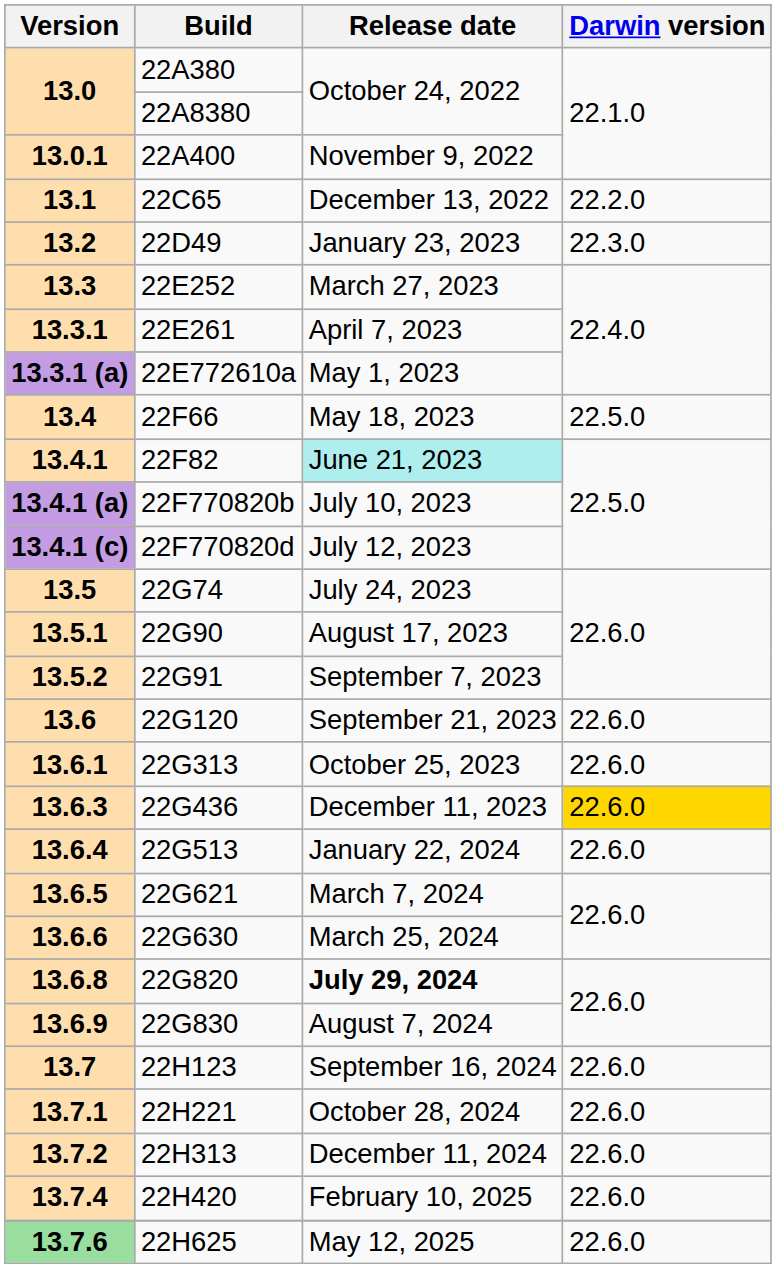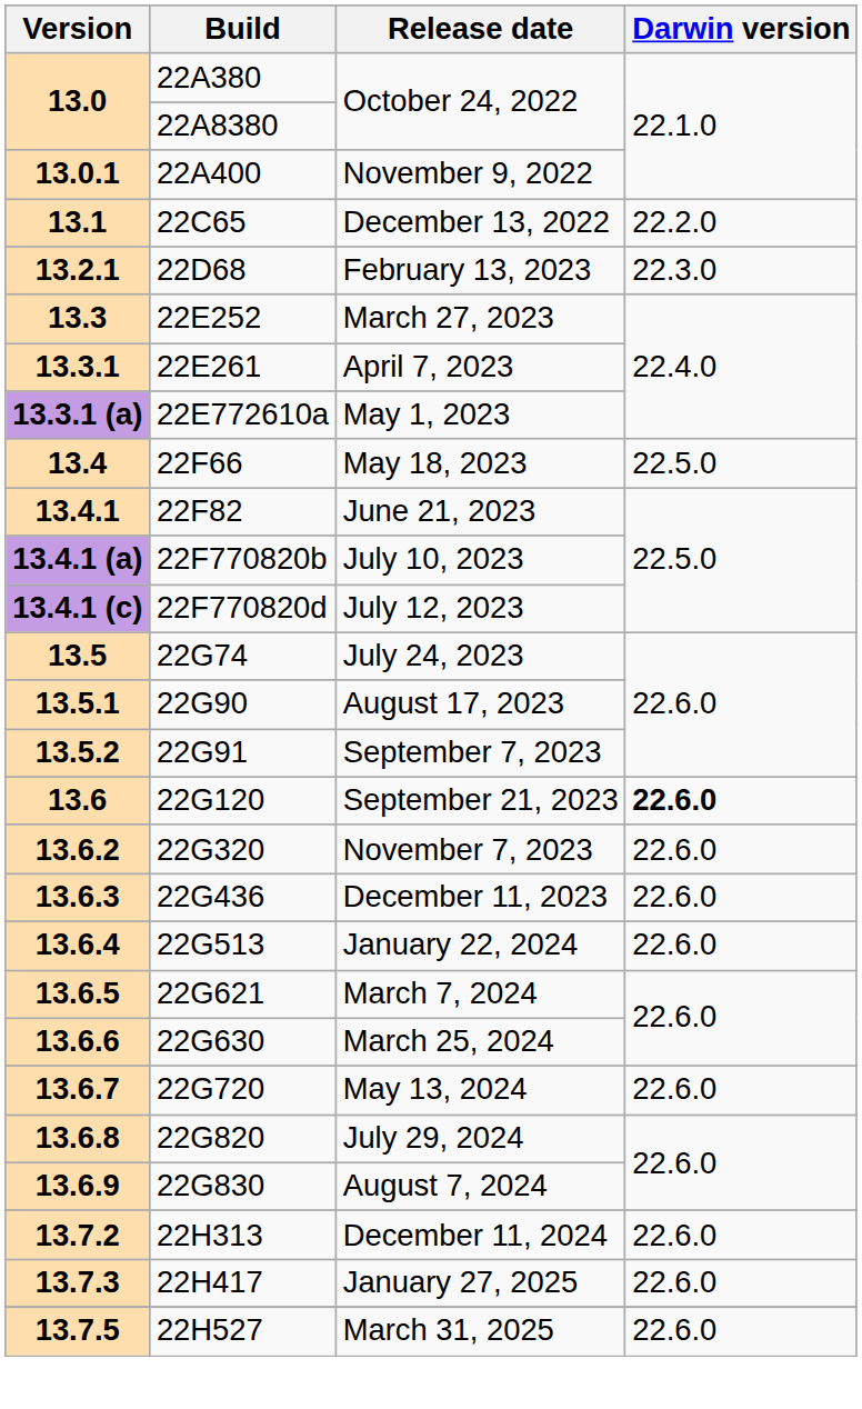 <table class="wikitable">
 <tr>
 <th>Version</th>
 <th>Build</th>
 <th>Release date</th>
 <th><a href='#'>Darwin</a> version</th>
 </tr>
 <tr>
 <th rowspan="2" style="background:#FFDEAD">13.0</th>
 <td>22A380</td>
 <td rowspan=2>October 24, 2022</td>
 <td rowspan=3>22.1.0<br></td>
 </tr>
 <tr>
 <td>22A8380</td>
 </tr>
 <tr>
 <th style="background:#FFDEAD">13.0.1</th>
 <td>22A400</td>
 <td>November 9, 2022</td>
 </tr>
 <tr>
 <th style="background:#FFDEAD">13.1</th>
 <td>22C65</td>
 <td>December 13, 2022</td>
 <td>22.2.0<br></td>
 </tr>
 <tr>
-<th style="background:#FFDEAD">13.2</th>
-<td>22D49</td>
-<td>January 23, 2023</td>
+<th style="background:#FFDEAD">13.2.1</th>
+<td>22D68</td>
+<td>February 13, 2023</td>
 <td>22.3.0<br></td>
 </tr>
 <tr>
 <th style="background:#FFDEAD">13.3</th>
 <td>22E252</td>
 <td>March 27, 2023</td>
 <td rowspan="3">22.4.0<br></td>
 </tr>
 <tr>
 <th style="background:#FFDEAD">13.3.1</th>
 <td>22E261</td>
 <td>April 7, 2023</td>
 </tr>
 <tr>
 <th style="background:#C39CE3">13.3.1 (a)</th>
 <td>22E772610a</td>
 <td>May 1, 2023</td>
 </tr>
 <tr>
 <th style="background:#FFDEAD">13.4</th>
 <td>22F66</td>
 <td>May 18, 2023</td>
 <td>22.5.0<br></td>
 </tr>
 <tr>
 <th style="background:#FFDEAD">13.4.1</th>
 <td>22F82</td>
-<td style="background: paleturquoise;">June 21, 2023</td>
+<td>June 21, 2023</td>
 <td rowspan="3">22.5.0<br></td>
 </tr>
 <tr>
 <th style="background:#C39CE3">13.4.1 (a)</th>
 <td>22F770820b</td>
 <td>July 10, 2023</td>
 </tr>
 <tr>
 <th style="background:#C39CE3">13.4.1 (c)</th>
 <td>22F770820d</td>
 <td>July 12, 2023</td>
 </tr>
 <tr>
 <th style="background:#FFDEAD">13.5</th>
 <td>22G74</td>
 <td>July 24, 2023</td>
 <td rowspan=3>22.6.0<br></td>
 </tr>
 <tr>
 <th style="background:#FFDEAD">13.5.1</th>
 <td>22G90</td>
 <td>August 17, 2023</td>
 </tr>
 <tr>
 <th style="background:#FFDEAD">13.5.2</th>
 <td>22G91</td>
 <td>September 7, 2023</td>
 </tr>
 <tr>
 <th style="background:#FFDEAD">13.6</th>
 <td>22G120</td>
 <td>September 21, 2023</td>
-<td>22.6.0<br></td>
+<td><strong>22.6.0<br></strong></td>
 </tr>
 <tr>
-<th style="background:#FFDEAD">13.6.1</th>
-<td>22G313</td>
-<td>October 25, 2023</td>
+<th style="background:#FFDEAD">13.6.2</th>
+<td>22G320</td>
+<td>November 7, 2023</td>
 <td>22.6.0<br></td>
 </tr>
 <tr>
 <th style="background:#FFDEAD">13.6.3</th>
 <td>22G436</td>
 <td>December 11, 2023</td>
-<td style="background: gold;">22.6.0<br></td>
+<td>22.6.0<br></td>
 </tr>
 <tr>
 <th style="background:#FFDEAD">13.6.4</th>
 <td>22G513</td>
 <td>January 22, 2024</td>
 <td>22.6.0<br></td>
 </tr>
 <tr>
 <th style="background:#FFDEAD">13.6.5</th>
 <td>22G621</td>
 <td>March 7, 2024</td>
 <td rowspan=2>22.6.0<br></td>
 </tr>
 <tr>
 <th style="background:#FFDEAD">13.6.6</th>
 <td>22G630</td>
 <td>March 25, 2024</td>
 </tr>
 <tr>
+<th style="background:#FFDEAD">13.6.7</th>
+<td>22G720</td>
+<td>May 13, 2024</td>
+<td>22.6.0<br></td>
+</tr>
+<tr>
 <th style="background:#FFDEAD">13.6.8</th>
 <td>22G820</td>
-<td><strong>July 29, 2024</strong></td>
+<td>July 29, 2024</td>
 <td rowspan=2>22.6.0<br></td>
 </tr>
 <tr>
 <th style="background:#FFDEAD">13.6.9</th>
 <td>22G830</td>
 <td>August 7, 2024</td>
 </tr>
 <tr>
-<th style="background:#FFDEAD">13.7</th>
-<td>22H123</td>
-<td>September 16, 2024</td>
-<td>22.6.0<br></td>
-</tr>
-<tr>
-<th style="background:#FFDEAD">13.7.1</th>
-<td>22H221</td>
-<td>October 28, 2024</td>
-<td>22.6.0<br></td>
-</tr>
-<tr>
 <th style="background:#FFDEAD">13.7.2</th>
 <td>22H313</td>
 <td>December 11, 2024</td>
 <td>22.6.0<br></td>
 </tr>
 <tr>
-<th style="background:#FFDEAD">13.7.4</th>
-<td>22H420</td>
-<td>February 10, 2025</td>
+<th style="background:#FFDEAD">13.7.3</th>
+<td>22H417</td>
+<td>January 27, 2025</td>
 <td>22.6.0<br></td>
 </tr>
 <tr>
 </tr>
 <tr>
-<th style="background:#99DD9F">13.7.6</th>
-<td>22H625</td>
-<td>May 12, 2025</td>
+<th style="background:#FFDEAD">13.7.5</th>
+<td>22H527</td>
+<td>March 31, 2025</td>
 <td>22.6.0<br></td>
 </tr>
 </table>
